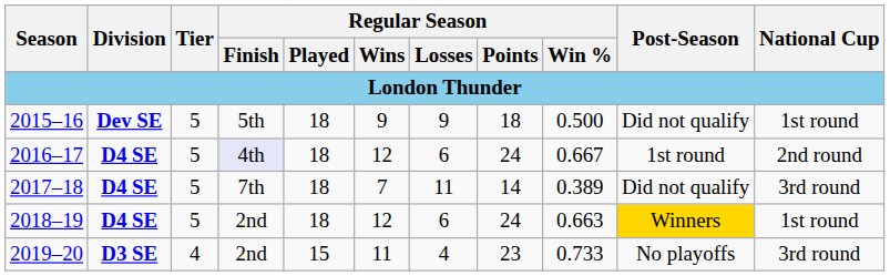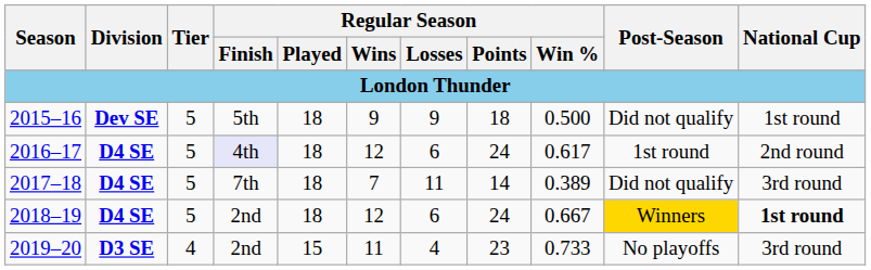 <table class="wikitable" style="font-size:100%;">
 <tr bgcolor="#efefef">
 <th rowspan="2">Season</th>
 <th rowspan="2">Division</th>
 <th rowspan="2">Tier</th>
 <th colspan="6">Regular Season</th>
 <th rowspan="2">Post-Season</th>
 <th rowspan="2">National Cup</th>
 </tr>
 <tr>
 <th>Finish</th>
 <th>Played</th>
 <th>Wins</th>
 <th>Losses</th>
 <th>Points</th>
 <th>Win %</th>
 </tr>
 <tr>
 <td colspan="13" align=center bgcolor="#87CEEB"><span><strong>London Thunder</strong></span></td>
 </tr>
 <tr>
 <td style="text-align:center;"><a href='#'>2015–16</a></td>
 <td style="text-align:center;"><strong><a href='#'>Dev SE</a></strong></td>
 <td style="text-align:center;">5</td>
 <td style="text-align:center;">5th</td>
 <td style="text-align:center;">18</td>
 <td style="text-align:center;">9</td>
 <td style="text-align:center;">9</td>
 <td style="text-align:center;">18</td>
 <td style="text-align:center;">0.500</td>
 <td style="text-align:center;">Did not qualify</td>
 <td style="text-align:center;">1st round</td>
 </tr>
 <tr>
 <td style="text-align:center;"><a href='#'>2016–17</a></td>
 <td style="text-align:center;"><strong><a href='#'>D4 SE</a></strong></td>
 <td style="text-align:center;">5</td>
 <td style="background: lavender; text-align:center;">4th</td>
 <td style="text-align:center;">18</td>
 <td style="text-align:center;">12</td>
 <td style="text-align:center;">6</td>
 <td style="text-align:center;">24</td>
-<td style="text-align:center;">0.667</td>
+<td style="text-align:center;">0.617</td>
 <td style="text-align:center;">1st round</td>
 <td style="text-align:center;">2nd round</td>
 </tr>
 <tr>
 <td style="text-align:center;"><a href='#'>2017–18</a></td>
 <td style="text-align:center;"><strong><a href='#'>D4 SE</a></strong></td>
 <td style="text-align:center;">5</td>
 <td style="text-align:center;">7th</td>
 <td style="text-align:center;">18</td>
 <td style="text-align:center;">7</td>
 <td style="text-align:center;">11</td>
 <td style="text-align:center;">14</td>
 <td style="text-align:center;">0.389</td>
 <td style="text-align:center;">Did not qualify</td>
 <td style="text-align:center;">3rd round</td>
 </tr>
 <tr>
 <td style="text-align:center;"><a href='#'>2018–19</a></td>
 <td style="text-align:center;"><strong><a href='#'>D4 SE</a></strong></td>
 <td style="text-align:center;">5</td>
 <td style="text-align:center;">2nd</td>
 <td style="text-align:center;">18</td>
 <td style="text-align:center;">12</td>
 <td style="text-align:center;">6</td>
 <td style="text-align:center;">24</td>
-<td style="text-align:center;">0.663</td>
+<td style="text-align:center;">0.667</td>
 <td style="text-align:center;"bgcolor=gold>Winners</td>
-<td style="text-align:center;">1st round</td>
+<td style="text-align:center;"><strong>1st round</strong></td>
 </tr>
 <tr>
 <td style="text-align:center;"><a href='#'>2019–20</a></td>
 <td style="text-align:center;"><strong><a href='#'>D3 SE</a></strong></td>
 <td style="text-align:center;">4</td>
 <td style="text-align:center;">2nd</td>
 <td style="text-align:center;">15</td>
 <td style="text-align:center;">11</td>
 <td style="text-align:center;">4</td>
 <td style="text-align:center;">23</td>
 <td style="text-align:center;">0.733</td>
 <td style="text-align:center;">No playoffs</td>
 <td style="text-align:center;">3rd round</td>
 </tr>
 </table>
